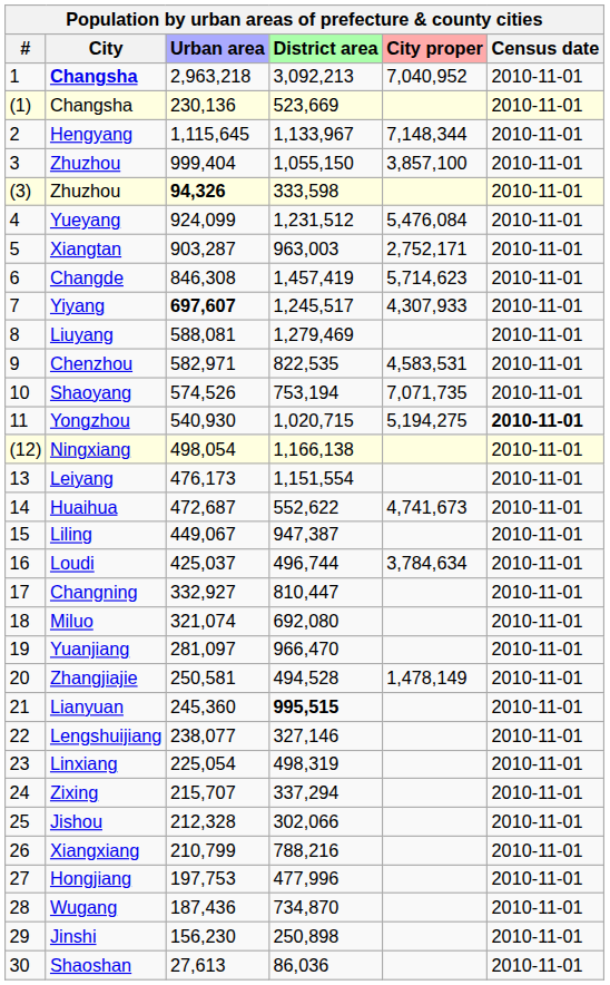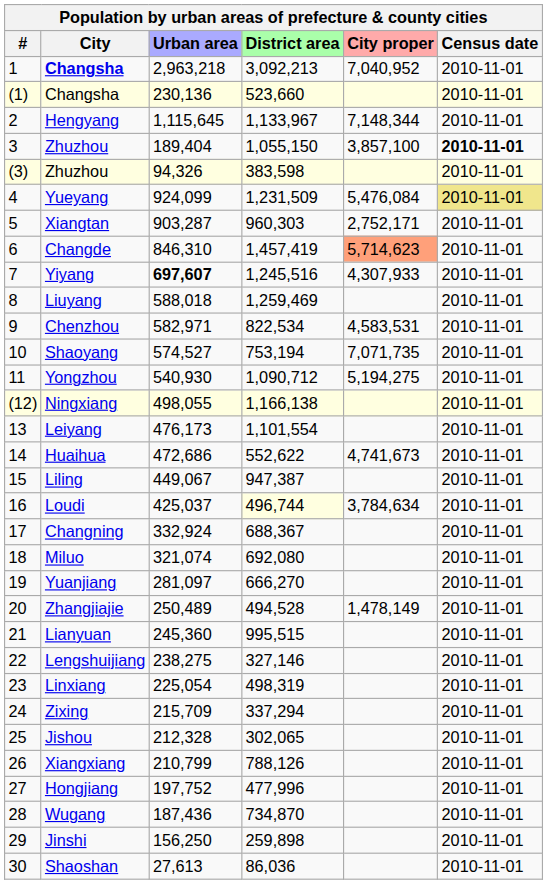 <table class="wikitable sortable collapsible" style="font-size:90%;">
 <tr>
 <th colspan="6">Population by urban areas of prefecture & county cities</th>
 </tr>
 <tr>
 <th>#</th>
 <th>City</th>
 <th style ="background-color: #aaaaff;">Urban area</th>
 <th style ="background-color: #aaffaa;">District area</th>
 <th style ="background-color: #ffaaaa;">City proper</th>
 <th>Census date</th>
 </tr>
 <tr>
 <td>1</td>
 <td><strong><a href='#'>Changsha</a></strong></td>
 <td>2,963,218</td>
 <td>3,092,213</td>
 <td>7,040,952</td>
 <td>2010-11-01</td>
 </tr>
 <tr bgcolor="lightyellow" class="sortbottom">
 <td>(1)</td>
 <td>Changsha </td>
 <td>230,136</td>
-<td>523,669</td>
+<td>523,660</td>
 <td></td>
 <td>2010-11-01</td>
 </tr>
 <tr>
 <td>2</td>
 <td><a href='#'>Hengyang</a></td>
 <td>1,115,645</td>
 <td>1,133,967</td>
 <td>7,148,344</td>
 <td>2010-11-01</td>
 </tr>
 <tr>
 <td>3</td>
 <td><a href='#'>Zhuzhou</a></td>
-<td>999,404</td>
+<td>189,404</td>
 <td>1,055,150</td>
 <td>3,857,100</td>
-<td>2010-11-01</td>
+<td><strong>2010-11-01</strong></td>
 </tr>
 <tr bgcolor="lightyellow" class="sortbottom">
 <td>(3)</td>
 <td>Zhuzhou </td>
-<td><strong>94,326</strong></td>
-<td>333,598</td>
+<td>94,326</td>
+<td>383,598</td>
 <td></td>
 <td>2010-11-01</td>
 </tr>
 <tr>
 <td>4</td>
 <td><a href='#'>Yueyang</a></td>
 <td>924,099</td>
-<td>1,231,512</td>
+<td>1,231,509</td>
 <td>5,476,084</td>
-<td>2010-11-01</td>
+<td style="background: khaki;">2010-11-01</td>
 </tr>
 <tr>
 <td>5</td>
 <td><a href='#'>Xiangtan</a></td>
 <td>903,287</td>
-<td>963,003</td>
+<td>960,303</td>
 <td>2,752,171</td>
 <td>2010-11-01</td>
 </tr>
 <tr>
 <td>6</td>
 <td><a href='#'>Changde</a></td>
-<td>846,308</td>
+<td>846,310</td>
 <td>1,457,419</td>
-<td>5,714,623</td>
+<td style="background: lightsalmon;">5,714,623</td>
 <td>2010-11-01</td>
 </tr>
 <tr>
 <td>7</td>
 <td><a href='#'>Yiyang</a></td>
 <td><strong>697,607</strong></td>
-<td>1,245,517</td>
+<td>1,245,516</td>
 <td>4,307,933</td>
 <td>2010-11-01</td>
 </tr>
 <tr>
 <td>8</td>
 <td><a href='#'>Liuyang</a></td>
-<td>588,081</td>
-<td>1,279,469</td>
+<td>588,018</td>
+<td>1,259,469</td>
 <td></td>
 <td>2010-11-01</td>
 </tr>
 <tr>
 <td>9</td>
 <td><a href='#'>Chenzhou</a></td>
 <td>582,971</td>
-<td>822,535</td>
+<td>822,534</td>
 <td>4,583,531</td>
 <td>2010-11-01</td>
 </tr>
 <tr>
 <td>10</td>
 <td><a href='#'>Shaoyang</a></td>
-<td>574,526</td>
+<td>574,527</td>
 <td>753,194</td>
 <td>7,071,735</td>
 <td>2010-11-01</td>
 </tr>
 <tr>
 <td>11</td>
 <td><a href='#'>Yongzhou</a></td>
 <td>540,930</td>
-<td>1,020,715</td>
+<td>1,090,712</td>
 <td>5,194,275</td>
-<td><strong>2010-11-01</strong></td>
+<td>2010-11-01</td>
 </tr>
 <tr bgcolor="lightyellow">
 <td>(12)</td>
 <td><a href='#'>Ningxiang</a></td>
-<td>498,054</td>
+<td>498,055</td>
 <td>1,166,138</td>
 <td></td>
 <td>2010-11-01</td>
 </tr>
 <tr>
 <td>13</td>
 <td><a href='#'>Leiyang</a></td>
 <td>476,173</td>
-<td>1,151,554</td>
+<td>1,101,554</td>
 <td></td>
 <td>2010-11-01</td>
 </tr>
 <tr>
 <td>14</td>
 <td><a href='#'>Huaihua</a></td>
-<td>472,687</td>
+<td>472,686</td>
 <td>552,622</td>
 <td>4,741,673</td>
 <td>2010-11-01</td>
 </tr>
 <tr>
 <td>15</td>
 <td><a href='#'>Liling</a></td>
 <td>449,067</td>
 <td>947,387</td>
 <td></td>
 <td>2010-11-01</td>
 </tr>
 <tr>
 <td>16</td>
 <td><a href='#'>Loudi</a></td>
 <td>425,037</td>
-<td>496,744</td>
+<td style="background: lightyellow;">496,744</td>
 <td>3,784,634</td>
 <td>2010-11-01</td>
 </tr>
 <tr>
 <td>17</td>
 <td><a href='#'>Changning</a></td>
-<td>332,927</td>
-<td>810,447</td>
+<td>332,924</td>
+<td>688,367</td>
 <td></td>
 <td>2010-11-01</td>
 </tr>
 <tr>
 <td>18</td>
 <td><a href='#'>Miluo</a></td>
 <td>321,074</td>
 <td>692,080</td>
 <td></td>
 <td>2010-11-01</td>
 </tr>
 <tr>
 <td>19</td>
 <td><a href='#'>Yuanjiang</a></td>
 <td>281,097</td>
-<td>966,470</td>
+<td>666,270</td>
 <td></td>
 <td>2010-11-01</td>
 </tr>
 <tr>
 <td>20</td>
 <td><a href='#'>Zhangjiajie</a></td>
-<td>250,581</td>
+<td>250,489</td>
 <td>494,528</td>
 <td>1,478,149</td>
 <td>2010-11-01</td>
 </tr>
 <tr>
 <td>21</td>
 <td><a href='#'>Lianyuan</a></td>
 <td>245,360</td>
-<td><strong>995,515</strong></td>
+<td>995,515</td>
 <td></td>
 <td>2010-11-01</td>
 </tr>
 <tr>
 <td>22</td>
 <td><a href='#'>Lengshuijiang</a></td>
-<td>238,077</td>
+<td>238,275</td>
 <td>327,146</td>
 <td></td>
 <td>2010-11-01</td>
 </tr>
 <tr>
 <td>23</td>
 <td><a href='#'>Linxiang</a></td>
 <td>225,054</td>
 <td>498,319</td>
 <td></td>
 <td>2010-11-01</td>
 </tr>
 <tr>
 <td>24</td>
 <td><a href='#'>Zixing</a></td>
-<td>215,707</td>
+<td>215,709</td>
 <td>337,294</td>
 <td></td>
 <td>2010-11-01</td>
 </tr>
 <tr>
 <td>25</td>
 <td><a href='#'>Jishou</a></td>
 <td>212,328</td>
-<td>302,066</td>
+<td>302,065</td>
 <td></td>
 <td>2010-11-01</td>
 </tr>
 <tr>
 <td>26</td>
 <td><a href='#'>Xiangxiang</a></td>
 <td>210,799</td>
-<td>788,216</td>
+<td>788,126</td>
 <td></td>
 <td>2010-11-01</td>
 </tr>
 <tr>
 <td>27</td>
 <td><a href='#'>Hongjiang</a></td>
-<td>197,753</td>
+<td>197,752</td>
 <td>477,996</td>
 <td></td>
 <td>2010-11-01</td>
 </tr>
 <tr>
 <td>28</td>
 <td><a href='#'>Wugang</a></td>
 <td>187,436</td>
 <td>734,870</td>
 <td></td>
 <td>2010-11-01</td>
 </tr>
 <tr>
 <td>29</td>
 <td><a href='#'>Jinshi</a></td>
-<td>156,230</td>
-<td>250,898</td>
+<td>156,250</td>
+<td>259,898</td>
 <td></td>
 <td>2010-11-01</td>
 </tr>
 <tr>
 <td>30</td>
 <td><a href='#'>Shaoshan</a></td>
 <td>27,613</td>
 <td>86,036</td>
 <td></td>
 <td>2010-11-01</td>
 </tr>
 </table>
